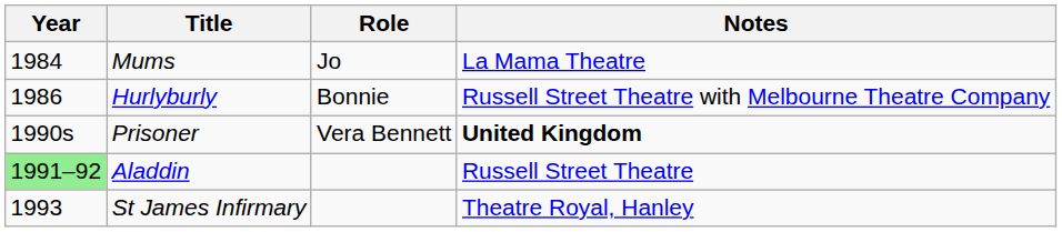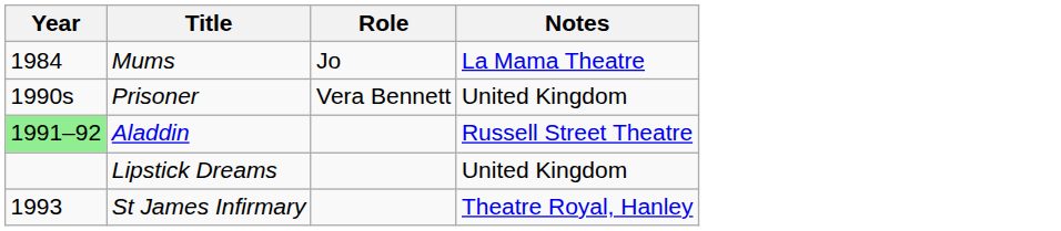 <table class="wikitable">
 <tr>
 <th>Year</th>
 <th>Title</th>
 <th>Role</th>
 <th>Notes</th>
 </tr>
 <tr>
 <td>1984</td>
 <td><em>Mums</em></td>
 <td>Jo</td>
 <td><a href='#'>La Mama Theatre</a></td>
 </tr>
 <tr>
-<td>1986</td>
-<td><em><a href='#'>Hurlyburly</a></em></td>
-<td>Bonnie</td>
-<td><a href='#'>Russell Street Theatre</a> with <a href='#'>Melbourne Theatre Company</a></td>
-</tr>
-<tr>
 <td>1990s</td>
 <td><em>Prisoner</em></td>
 <td>Vera Bennett</td>
-<td><strong>United Kingdom</strong></td>
+<td>United Kingdom</td>
 </tr>
 <tr>
 <td style="background: lightgreen;">1991–92</td>
 <td><em><a href='#'>Aladdin</a></em></td>
 <td></td>
 <td><a href='#'>Russell Street Theatre</a></td>
 </tr>
 <tr>
+<td></td>
+<td><em>Lipstick Dreams</em></td>
+<td></td>
+<td>United Kingdom</td>
+</tr>
+<tr>
 <td>1993</td>
 <td><em>St James Infirmary</em></td>
 <td></td>
 <td><a href='#'>Theatre Royal, Hanley</a></td>
 </tr>
 </table>
